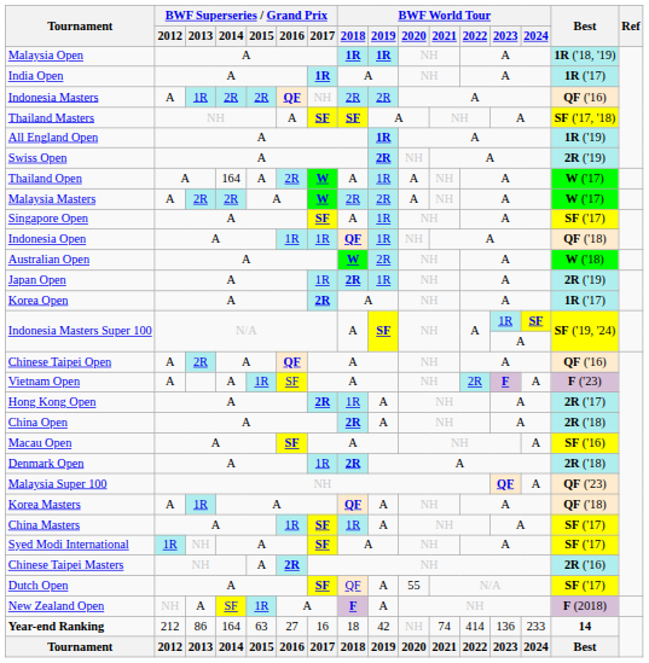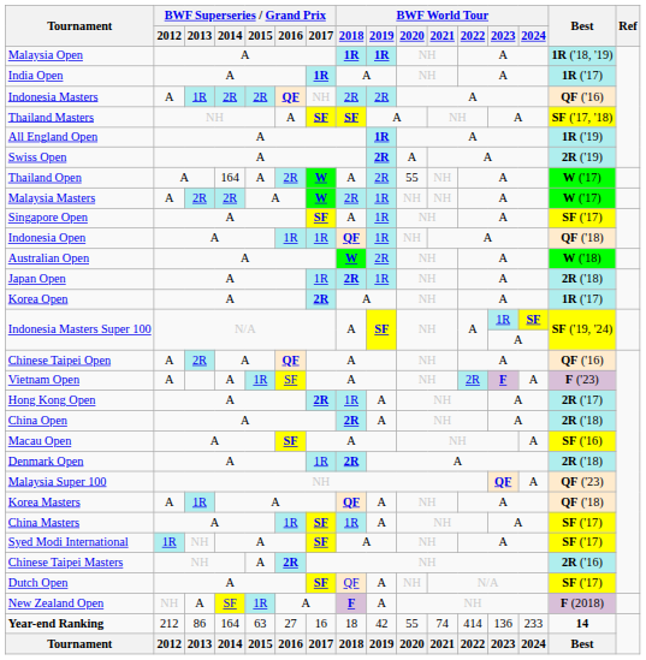 <table class="wikitable" style="font-size: 90%; text-align:center">
 <tr>
 <th rowspan="2">Tournament</th>
 <th colspan="6"><a href='#'>BWF Superseries</a> / <a href='#'>Grand Prix</a></th>
 <th colspan="7"><a href='#'>BWF World Tour</a></th>
 <th rowspan="2">Best</th>
 <th rowspan="2">Ref</th>
 </tr>
 <tr>
 <th>2012</th>
 <th>2013</th>
 <th>2014</th>
 <th>2015</th>
 <th>2016</th>
 <th>2017</th>
 <th><a href='#'>2018</a></th>
 <th><a href='#'>2019</a></th>
 <th><a href='#'>2020</a></th>
 <th><a href='#'>2021</a></th>
 <th><a href='#'>2022</a></th>
 <th><a href='#'>2023</a></th>
 <th><a href='#'>2024</a></th>
 </tr>
 <tr>
 <td align=left><a href='#'>Malaysia Open</a></td>
 <td colspan="6">A</td>
 <td bgcolor=AFEEEE><a href='#'><strong>1R</strong></a></td>
 <td bgcolor=AFEEEE><a href='#'><strong>1R</strong></a></td>
 <td colspan="2" style=color:#ccc>NH</td>
 <td colspan="3">A</td>
 <td bgcolor=AFEEEE><strong>1R</strong> ('18, '19)</td>
 </tr>
 <tr>
 <td align=left><a href='#'>India Open</a></td>
 <td colspan="5">A</td>
 <td bgcolor=AFEEEE><a href='#'><strong>1R</strong></a></td>
 <td colspan="2">A</td>
 <td colspan="2" style=color:#ccc>NH</td>
 <td colspan="3">A</td>
 <td bgcolor=AFEEEE><strong>1R</strong> ('17)</td>
 </tr>
 <tr>
 <td align=left><a href='#'>Indonesia Masters</a></td>
 <td>A</td>
 <td bgcolor=AFEEEE><a href='#'>1R</a></td>
 <td bgcolor=AFEEEE><a href='#'>2R</a></td>
 <td bgcolor=AFEEEE><a href='#'>2R</a></td>
 <td bgcolor=FFEBCD><a href='#'><strong>QF</strong></a></td>
 <td style=color:#ccc>NH</td>
 <td bgcolor=AFEEEE><a href='#'>2R</a></td>
 <td bgcolor=AFEEEE><a href='#'>2R</a></td>
 <td colspan="5">A</td>
 <td bgcolor=FFEBCD><strong>QF</strong> ('16)</td>
 </tr>
 <tr>
 <td align=left><a href='#'>Thailand Masters</a></td>
 <td colspan="4" style=color:#ccc>NH</td>
 <td>A</td>
 <td bgcolor=FFFF00><a href='#'><strong>SF</strong></a></td>
 <td bgcolor=FFFF00><a href='#'><strong>SF</strong></a></td>
 <td colspan="2">A</td>
 <td colspan="2" style=color:#ccc>NH</td>
 <td colspan="2">A</td>
 <td bgcolor=FFFF00><strong>SF</strong> ('17, '18)</td>
 </tr>
 <tr>
 <td align=left><a href='#'>All England Open</a></td>
 <td colspan="7">A</td>
 <td bgcolor=AFEEEE><a href='#'><strong>1R</strong></a></td>
 <td colspan="5">A</td>
 <td bgcolor=AFEEEE><strong>1R</strong> ('19)</td>
 </tr>
 <tr>
 <td align=left><a href='#'>Swiss Open</a></td>
 <td colspan="7">A</td>
 <td bgcolor=AFEEEE><a href='#'><strong>2R</strong></a></td>
-<td style=color:#ccc>NH</td>
+<td>A</td>
 <td colspan="4">A</td>
 <td bgcolor=AFEEEE><strong>2R</strong> ('19)</td>
 </tr>
 <tr>
 <td align=left><a href='#'>Thailand Open</a></td>
 <td colspan="2">A</td>
 <td 2014;>164</td>
 <td>A</td>
 <td bgcolor=AFEEEE><a href='#'>2R</a></td>
 <td bgcolor=00FF00><a href='#'><strong>W</strong></a></td>
 <td>A</td>
-<td bgcolor=AFEEEE><a href='#'>1R</a></td>
-<td>A</td>
+<td bgcolor=AFEEEE><a href='#'>2R</a></td>
+<td 2020;>55</td>
 <td style=color:#ccc>NH</td>
 <td colspan="3">A</td>
 <td bgcolor=00FF00><strong>W</strong> ('17)</td>
 <td></td>
 </tr>
 <tr>
 <td align=left><a href='#'>Malaysia Masters</a></td>
 <td>A</td>
 <td bgcolor=AFEEEE><a href='#'>2R</a></td>
 <td bgcolor=AFEEEE><a href='#'>2R</a></td>
 <td colspan="2">A</td>
 <td bgcolor=00FF00><a href='#'><strong>W</strong></a></td>
 <td bgcolor=AFEEEE><a href='#'>2R</a></td>
-<td bgcolor=AFEEEE><a href='#'>2R</a></td>
-<td>A</td>
+<td bgcolor=AFEEEE><a href='#'>1R</a></td>
+<td style=color:#ccc>NH</td>
 <td style=color:#ccc>NH</td>
 <td colspan="3">A</td>
 <td bgcolor=00FF00><strong>W</strong> ('17)</td>
 <td></td>
 </tr>
 <tr>
 <td align=left><a href='#'>Singapore Open</a></td>
 <td colspan="5">A</td>
 <td bgcolor=FFFF00><a href='#'><strong>SF</strong></a></td>
 <td>A</td>
 <td bgcolor=AFEEEE><a href='#'>1R</a></td>
 <td colspan="2" style=color:#ccc>NH</td>
 <td colspan="3">A</td>
 <td bgcolor=FFFF00><strong>SF</strong> ('17)</td>
 </tr>
 <tr>
 <td align=left><a href='#'>Indonesia Open</a></td>
 <td colspan="4">A</td>
 <td bgcolor=AFEEEE><a href='#'>1R</a></td>
 <td bgcolor=AFEEEE><a href='#'>1R</a></td>
 <td bgcolor=FFEBCD><a href='#'><strong>QF</strong></a></td>
 <td bgcolor=AFEEEE><a href='#'>1R</a></td>
 <td style=color:#ccc>NH</td>
 <td colspan="4">A</td>
 <td bgcolor=FFEBCD><strong>QF</strong> ('18)</td>
 </tr>
 <tr>
 <td align=left><a href='#'>Australian Open</a></td>
 <td colspan="6">A</td>
 <td bgcolor=00FF00><a href='#'><strong>W</strong></a></td>
 <td bgcolor=AFEEEE><a href='#'>2R</a></td>
 <td colspan="2" style=color:#ccc>NH</td>
 <td colspan="3">A</td>
 <td bgcolor=00FF00><strong>W</strong> ('18)</td>
 <td></td>
 </tr>
 <tr>
 <td align=left><a href='#'>Japan Open</a></td>
 <td colspan="5">A</td>
 <td bgcolor=AFEEEE><a href='#'>1R</a></td>
 <td bgcolor=AFEEEE><a href='#'><strong>2R</strong></a></td>
 <td bgcolor=AFEEEE><a href='#'>1R</a></td>
 <td colspan="2" style=color:#ccc>NH</td>
 <td colspan="3">A</td>
-<td bgcolor=AFEEEE><strong>2R</strong> ('19)</td>
+<td bgcolor=AFEEEE><strong>2R</strong> ('18)</td>
 </tr>
 <tr>
 <td align=left><a href='#'>Korea Open</a></td>
 <td colspan="5">A</td>
 <td bgcolor=afeeee><a href='#'><strong>2R</strong></a></td>
 <td colspan="2">A</td>
 <td colspan="2" style=color:#ccc>NH</td>
 <td colspan="3">A</td>
 <td bgcolor=AFEEEE><strong>1R</strong> ('17)</td>
 </tr>
 <tr>
 <td rowspan="2" align=left><a href='#'>Indonesia Masters Super 100</a></td>
 <td rowspan="2" colspan="6" style=color:#ccc>N/A</td>
 <td rowspan="2">A</td>
 <td rowspan="2" bgcolor=FFFF00><strong><a href='#'>SF</a></strong></td>
 <td rowspan="2" colspan="2" style=color:#ccc>NH</td>
 <td rowspan="2">A</td>
 <td bgcolor=AFEEEE><a href='#'>1R</a></td>
 <td bgcolor=FFFF00><strong><a href='#'>SF</a></strong></td>
 <td rowspan="2" bgcolor=FFFF00><strong>SF</strong> ('19, '24)</td>
 <td rowspan="2"></td>
 </tr>
 <tr>
 <td colspan="2">A</td>
 </tr>
 <tr>
 <td align=left><a href='#'>Chinese Taipei Open</a></td>
 <td>A</td>
 <td bgcolor=AFEEEE><a href='#'>2R</a></td>
 <td colspan="2">A</td>
 <td bgcolor=FFEBCD><a href='#'><strong>QF</strong></a></td>
 <td colspan="3">A</td>
 <td colspan="2" style=color:#ccc>NH</td>
 <td colspan="3">A</td>
 <td bgcolor=FFEBCD><strong>QF</strong> ('16)</td>
 </tr>
 <tr>
 <td align=left><a href='#'>Vietnam Open</a></td>
 <td>A</td>
 <td><a href='#'></a></td>
 <td>A</td>
 <td bgcolor=AFEEEE><a href='#'>1R</a></td>
 <td bgcolor=FFFF00><a href='#'>SF</a></td>
 <td colspan="3">A</td>
 <td colspan="2" style=color:#ccc>NH</td>
 <td bgcolor=AFEEEE><a href='#'>2R</a></td>
 <td bgcolor=D8BFD8><a href='#'><strong>F</strong></a></td>
 <td>A</td>
 <td bgcolor=D8BFD8><strong>F</strong> ('23)</td>
 </tr>
 <tr>
 <td align=left><a href='#'>Hong Kong Open</a></td>
 <td colspan="5">A</td>
 <td bgcolor=afeeee><a href='#'><strong>2R</strong></a></td>
 <td bgcolor=AFEEEE><a href='#'>1R</a></td>
 <td>A</td>
 <td colspan="3" style=color:#ccc>NH</td>
 <td colspan="2">A</td>
 <td bgcolor=afeeee><strong>2R</strong> ('17)</td>
 </tr>
 <tr>
 <td align=left><a href='#'>China Open</a></td>
 <td colspan="6">A</td>
 <td bgcolor=AFEEEE><a href='#'><strong>2R</strong></a></td>
 <td>A</td>
 <td colspan="3" style=color:#ccc>NH</td>
 <td colspan="2">A</td>
 <td bgcolor=AFEEEE><strong>2R</strong> ('18)</td>
 </tr>
 <tr>
 <td align=left><a href='#'>Macau Open</a></td>
 <td colspan="4">A</td>
 <td bgcolor=FFFF00><a href='#'><strong>SF</strong></a></td>
 <td colspan="3">A</td>
 <td colspan="4" style=color:#ccc>NH</td>
 <td>A</td>
 <td bgcolor=FFFF00><strong>SF</strong> ('16)</td>
 </tr>
 <tr>
 <td align=left><a href='#'>Denmark Open</a></td>
 <td colspan="5">A</td>
 <td bgcolor=AFEEEE><a href='#'>1R</a></td>
 <td bgcolor=AFEEEE><a href='#'><strong>2R</strong></a></td>
 <td colspan="6">A</td>
 <td bgcolor=AFEEEE><strong>2R</strong> ('18)</td>
 </tr>
 <tr>
 <td align=left><a href='#'>Malaysia Super 100</a></td>
 <td colspan="11" style=color:#ccc>NH</td>
 <td bgcolor=FFEBCD><a href='#'><strong>QF</strong></a></td>
 <td>A</td>
 <td bgcolor=FFEBCD><strong>QF</strong> ('23)</td>
 </tr>
 <tr>
 <td align=left><a href='#'>Korea Masters</a></td>
 <td>A</td>
 <td bgcolor=AFEEEE><a href='#'>1R</a></td>
 <td colspan="4">A</td>
 <td bgcolor=FFEBCD><a href='#'><strong>QF</strong></a></td>
 <td>A</td>
 <td colspan="2" style=color:#ccc>NH</td>
 <td colspan="3">A</td>
 <td bgcolor=FFEBCD><strong>QF</strong> ('18)</td>
 </tr>
 <tr>
 <td align=left><a href='#'>China Masters</a></td>
 <td colspan="4">A</td>
 <td bgcolor=AFEEEE><a href='#'>1R</a></td>
 <td bgcolor=FFFF00><a href='#'><strong>SF</strong></a></td>
 <td bgcolor=AFEEEE><a href='#'>1R</a></td>
 <td>A</td>
 <td colspan="3" style=color:#ccc>NH</td>
 <td colspan="2">A</td>
 <td bgcolor=FFFF00><strong>SF</strong> ('17)</td>
 </tr>
 <tr>
 <td align=left><a href='#'>Syed Modi International</a></td>
 <td bgcolor=AFEEEE><a href='#'>1R</a></td>
 <td style=color:#ccc>NH</td>
 <td colspan="3">A</td>
 <td bgcolor=FFFF00><a href='#'><strong>SF</strong></a></td>
 <td colspan="2">A</td>
 <td colspan="2" style=color:#ccc>NH</td>
 <td colspan="3">A</td>
 <td bgcolor=FFFF00><strong>SF</strong> ('17)</td>
 </tr>
 <tr>
 <td align=left><a href='#'>Chinese Taipei Masters</a></td>
 <td colspan="3" style=color:#ccc>NH</td>
 <td>A</td>
 <td bgcolor=AFEEEE><a href='#'><strong>2R</strong></a></td>
 <td colspan="8" style=color:#ccc>NH</td>
 <td bgcolor=AFEEEE><strong>2R</strong> ('16)</td>
 </tr>
 <tr>
 <td align=left><a href='#'>Dutch Open</a></td>
 <td colspan="5">A</td>
 <td bgcolor=FFFF00><a href='#'><strong>SF</strong></a></td>
 <td bgcolor=FFEBCD><a href='#'>QF</a></td>
 <td>A</td>
-<td 2020;>55</td>
+<td style=color:#ccc>NH</td>
 <td colspan="4" style=color:#ccc>N/A</td>
 <td bgcolor=FFFF00><strong>SF</strong> ('17)</td>
 </tr>
 <tr>
 <td align=left><a href='#'>New Zealand Open</a></td>
 <td style=color:#ccc>NH</td>
 <td>A</td>
 <td bgcolor=FFFF00><a href='#'>SF</a></td>
 <td bgcolor=AFEEEE><a href='#'>1R</a></td>
 <td colspan="2">A</td>
 <td bgcolor=D8BFD8><a href='#'><strong>F</strong></a></td>
 <td>A</td>
 <td colspan="5" style=color:#ccc>NH</td>
 <td bgcolor=D8BFD8><strong>F</strong> (2018)</td>
 <td></td>
 </tr>
 <tr>
 <td align=left><strong>Year-end Ranking</strong></td>
 <td 2012;>212</td>
 <td 2013;>86</td>
 <td 2014;>164</td>
 <td 2015;>63</td>
 <td 2016;>27</td>
 <td 2017;>16</td>
 <td 2018;>18</td>
 <td 2019;>42</td>
-<td style=color:#ccc>NH</td>
+<td 2020;>55</td>
 <td 2021;>74</td>
 <td 2022;>414</td>
 <td 2023;>136</td>
 <td 2024;>233</td>
 <td Best;><strong>14</strong></td>
 </tr>
 <tr>
 <th>Tournament</th>
 <th>2012</th>
 <th>2013</th>
 <th>2014</th>
 <th>2015</th>
 <th>2016</th>
 <th>2017</th>
 <th>2018</th>
 <th>2019</th>
 <th>2020</th>
 <th>2021</th>
 <th>2022</th>
 <th>2023</th>
 <th>2024</th>
 <th>Best</th>
 </tr>
 </table>
